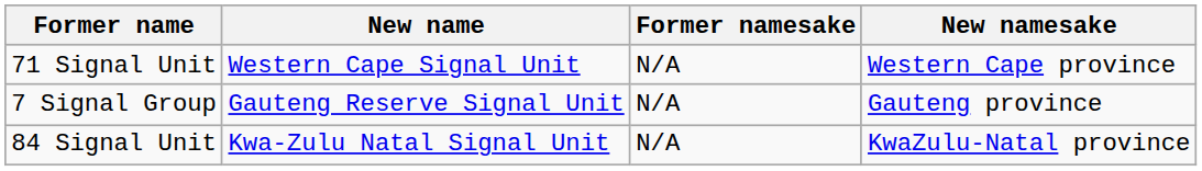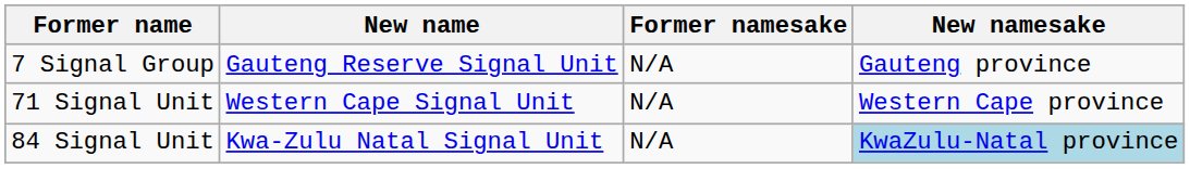 <table class="wikitable col1left col2left">
 <tr>
 <th>Former name</th>
 <th>New name</th>
 <th>Former namesake</th>
 <th>New namesake</th>
 </tr>
 <tr>
+<td>7 Signal Group</td>
+<td><a href='#'>Gauteng Reserve Signal Unit</a></td>
+<td>N/A</td>
+<td><a href='#'>Gauteng</a> province</td>
+</tr>
+<tr>
 <td>71 Signal Unit</td>
 <td><a href='#'>Western Cape Signal Unit</a></td>
 <td>N/A</td>
 <td><a href='#'>Western Cape</a> province</td>
 </tr>
 <tr>
-<td>7 Signal Group</td>
-<td><a href='#'>Gauteng Reserve Signal Unit</a></td>
-<td>N/A</td>
-<td><a href='#'>Gauteng</a> province</td>
-</tr>
-<tr>
 <td>84 Signal Unit</td>
 <td><a href='#'>Kwa-Zulu Natal Signal Unit</a></td>
 <td>N/A</td>
-<td><a href='#'>KwaZulu-Natal</a> province</td>
+<td style="background: lightblue;"><a href='#'>KwaZulu-Natal</a> province</td>
 </tr>
 </table>
